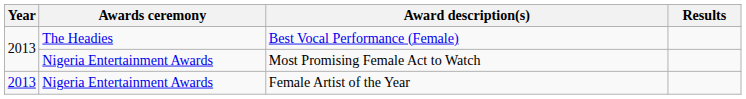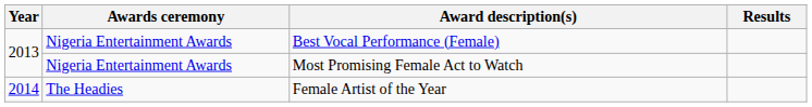 <table class="wikitable">
 <tr>
 <th>Year</th>
 <th width="250">Awards ceremony</th>
 <th width="450">Award description(s)</th>
 <th width="75">Results</th>
 </tr>
 <tr>
 <td rowspan="2">2013</td>
-<td><a href='#'>The Headies</a></td>
+<td><a href='#'>Nigeria Entertainment Awards</a></td>
 <td><a href='#'>Best Vocal Performance (Female)</a></td>
 <td></td>
 </tr>
 <tr>
 <td><a href='#'>Nigeria Entertainment Awards</a></td>
 <td>Most Promising Female Act to Watch</td>
 <td></td>
 </tr>
 <tr>
-<td><a href='#'>2013</a></td>
-<td><a href='#'>Nigeria Entertainment Awards</a></td>
+<td><a href='#'>2014</a></td>
+<td><a href='#'>The Headies</a></td>
 <td>Female Artist of the Year</td>
 <td></td>
 </tr>
 </table>
